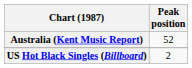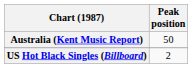 <table class="wikitable sortable plainrowheaders">
 <tr>
 <th>Chart (1987)</th>
 <th>Peak<br>position</th>
 </tr>
 <tr>
 <th scope="row">Australia (<a href='#'>Kent Music Report</a>)</th>
-<td style="text-align:center;">52</td>
+<td style="text-align:center;">50</td>
 </tr>
 <tr>
 </tr>
 <tr>
 </tr>
 <tr>
 </tr>
 <tr>
 </tr>
 <tr>
 </tr>
 <tr>
 </tr>
 <tr>
 </tr>
 <tr>
 </tr>
 <tr>
 </tr>
 <tr>
 <th scope="row">US <a href='#'>Hot Black Singles</a> (<em><a href='#'>Billboard</a></em>)</th>
 <td style="text-align:center;">2</td>
 </tr>
 </table>
